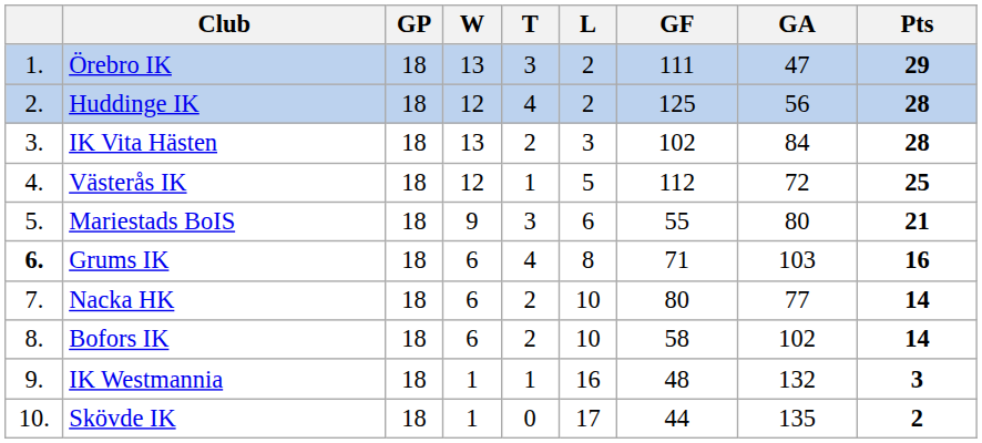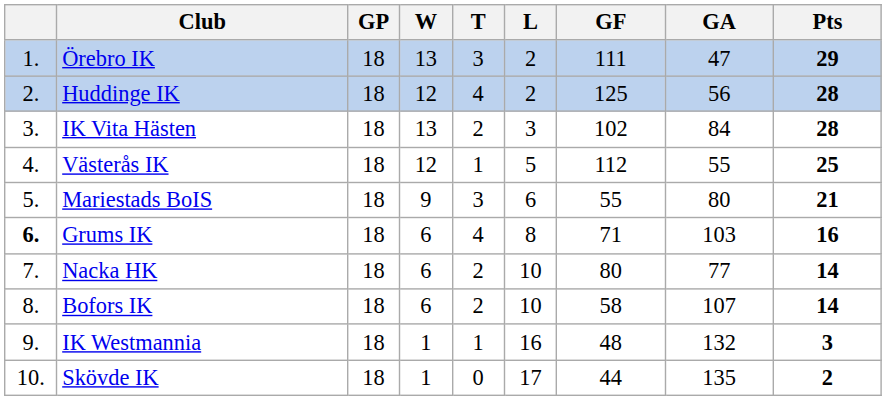 <table class="wikitable">
 <tr>
 <th width="30"></th>
 <th width="200">Club</th>
 <th width="30">GP</th>
 <th width="30">W</th>
 <th width="30">T</th>
 <th width="30">L</th>
 <th width="70">GF</th>
 <th width="70">GA</th>
 <th width="70">Pts</th>
 </tr>
 <tr bgcolor="#BCD2EE" align="center">
 <td>1.</td>
 <td align="left"><a href='#'>Örebro IK</a></td>
 <td>18</td>
 <td>13</td>
 <td>3</td>
 <td>2</td>
 <td>111</td>
 <td>47</td>
 <td><strong>29</strong></td>
 </tr>
 <tr bgcolor="#BCD2EE" align="center">
 <td>2.</td>
 <td align="left"><a href='#'>Huddinge IK</a></td>
 <td>18</td>
 <td>12</td>
 <td>4</td>
 <td>2</td>
 <td>125</td>
 <td>56</td>
 <td><strong>28</strong></td>
 </tr>
 <tr bgcolor="#FFFFFF" align="center">
 <td>3.</td>
 <td align="left"><a href='#'>IK Vita Hästen</a></td>
 <td>18</td>
 <td>13</td>
 <td>2</td>
 <td>3</td>
 <td>102</td>
 <td>84</td>
 <td><strong>28</strong></td>
 </tr>
 <tr bgcolor="#FFFFFF" align="center">
 <td>4.</td>
 <td align="left"><a href='#'>Västerås IK</a></td>
 <td>18</td>
 <td>12</td>
 <td>1</td>
 <td>5</td>
 <td>112</td>
-<td>72</td>
+<td>55</td>
 <td><strong>25</strong></td>
 </tr>
 <tr bgcolor="#FFFFFF" align="center">
 <td>5.</td>
 <td align="left"><a href='#'>Mariestads BoIS</a></td>
 <td>18</td>
 <td>9</td>
 <td>3</td>
 <td>6</td>
 <td>55</td>
 <td>80</td>
 <td><strong>21</strong></td>
 </tr>
 <tr bgcolor="#FFFFFF" align="center">
 <td><strong>6.</strong></td>
 <td align="left"><a href='#'>Grums IK</a></td>
 <td>18</td>
 <td>6</td>
 <td>4</td>
 <td>8</td>
 <td>71</td>
 <td>103</td>
 <td><strong>16</strong></td>
 </tr>
 <tr bgcolor="#FFFFFF" align="center">
 <td>7.</td>
 <td align="left"><a href='#'>Nacka HK</a></td>
 <td>18</td>
 <td>6</td>
 <td>2</td>
 <td>10</td>
 <td>80</td>
 <td>77</td>
 <td><strong>14</strong></td>
 </tr>
 <tr bgcolor="#FFFFFF" align="center">
 <td>8.</td>
 <td align="left"><a href='#'>Bofors IK</a></td>
 <td>18</td>
 <td>6</td>
 <td>2</td>
 <td>10</td>
 <td>58</td>
-<td>102</td>
+<td>107</td>
 <td><strong>14</strong></td>
 </tr>
 <tr bgcolor="#FFFFFF" align="center">
 <td>9.</td>
 <td align="left"><a href='#'>IK Westmannia</a></td>
 <td>18</td>
 <td>1</td>
 <td>1</td>
 <td>16</td>
 <td>48</td>
 <td>132</td>
 <td><strong>3</strong></td>
 </tr>
 <tr bgcolor="#FFFFFF" align="center">
 <td>10.</td>
 <td align="left"><a href='#'>Skövde IK</a></td>
 <td>18</td>
 <td>1</td>
 <td>0</td>
 <td>17</td>
 <td>44</td>
 <td>135</td>
 <td><strong>2</strong></td>
 </tr>
 </table>
